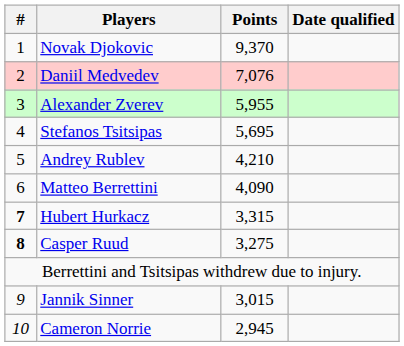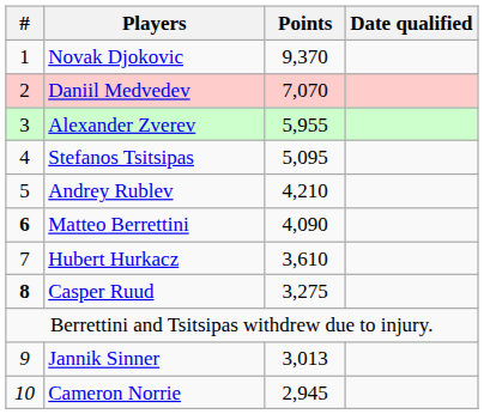 <table class="sortable wikitable nowrap" align=right style=text-align:center;font-size:90%>
 <tr>
 <th width=20>#</th>
 <th width=150>Players</th>
 <th width=50>Points</th>
 <th>Date qualified</th>
 </tr>
 <tr align=center>
 <td>1</td>
 <td align=left> <a href='#'>Novak Djokovic</a></td>
 <td>9,370</td>
 <td></td>
 </tr>
 <tr align=center style="background:#fcc">
 <td>2</td>
 <td align=left> <a href='#'>Daniil Medvedev</a></td>
-<td>7,076</td>
+<td>7,070</td>
 <td></td>
 </tr>
 <tr align=center style="background:#cfc">
 <td>3</td>
 <td align=left> <a href='#'>Alexander Zverev</a></td>
 <td>5,955</td>
 <td></td>
 </tr>
 <tr>
 <td>4</td>
 <td align=left> <a href='#'>Stefanos Tsitsipas</a></td>
-<td>5,695</td>
+<td>5,095</td>
 <td></td>
 </tr>
 <tr align=center>
 <td>5</td>
 <td align=left> <a href='#'>Andrey Rublev</a></td>
 <td>4,210</td>
 <td></td>
 </tr>
 <tr>
-<td>6</td>
+<td><strong>6</strong></td>
 <td align=left> <a href='#'>Matteo Berrettini</a></td>
 <td>4,090</td>
 <td></td>
 </tr>
 <tr align=center>
-<td><strong>7</strong></td>
+<td>7</td>
 <td align=left> <a href='#'>Hubert Hurkacz</a></td>
-<td>3,315</td>
+<td>3,610</td>
 <td></td>
 </tr>
 <tr>
 <td><strong>8</strong></td>
 <td align=left> <a href='#'>Casper Ruud</a></td>
 <td>3,275</td>
 <td></td>
 </tr>
 <tr>
 <td colspan="7" style="text-align:center;">Berrettini and Tsitsipas withdrew due to injury.</td>
 </tr>
 <tr align=center>
 <td><em>9</em></td>
 <td align=left> <a href='#'>Jannik Sinner</a></td>
-<td>3,015</td>
+<td>3,013</td>
 <td></td>
 </tr>
 <tr>
 <td><em>10</em></td>
 <td align=left> <a href='#'>Cameron Norrie</a></td>
 <td>2,945</td>
 <td></td>
 </tr>
 </table>
